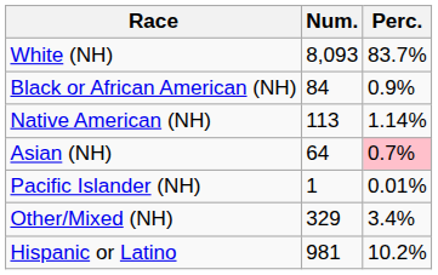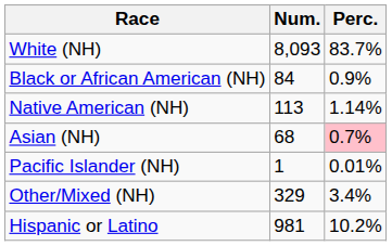 <table class="wikitable">
 <tr>
 <th>Race</th>
 <th>Num.</th>
 <th>Perc.</th>
 </tr>
 <tr>
 <td><a href='#'>White</a> (NH)</td>
 <td>8,093</td>
 <td>83.7%</td>
 </tr>
 <tr>
 <td><a href='#'>Black or African American</a> (NH)</td>
 <td>84</td>
 <td>0.9%</td>
 </tr>
 <tr>
 <td><a href='#'>Native American</a> (NH)</td>
 <td>113</td>
 <td>1.14%</td>
 </tr>
 <tr>
 <td><a href='#'>Asian</a> (NH)</td>
-<td>64</td>
+<td>68</td>
 <td style="background: pink;">0.7%</td>
 </tr>
 <tr>
 <td><a href='#'>Pacific Islander</a> (NH)</td>
 <td>1</td>
 <td>0.01%</td>
 </tr>
 <tr>
 <td><a href='#'>Other/Mixed</a> (NH)</td>
 <td>329</td>
 <td>3.4%</td>
 </tr>
 <tr>
 <td><a href='#'>Hispanic</a> or <a href='#'>Latino</a></td>
 <td>981</td>
 <td>10.2%</td>
 </tr>
 </table>
